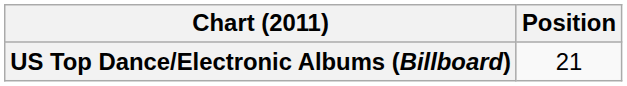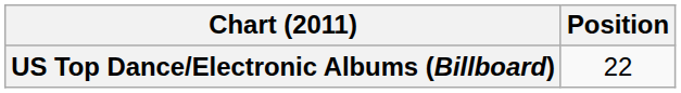 <table class="wikitable plainrowheaders" style="text-align:center">
 <tr>
 <th scope="col">Chart (2011)</th>
 <th scope="col">Position</th>
 </tr>
 <tr>
 <th scope="row">US Top Dance/Electronic Albums (<em>Billboard</em>)</th>
-<td>21</td>
+<td>22</td>
 </tr>
 </table>
